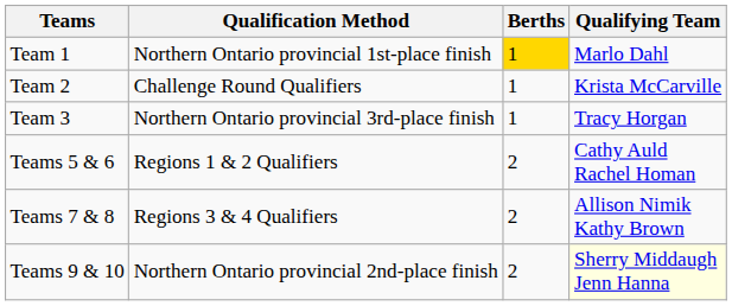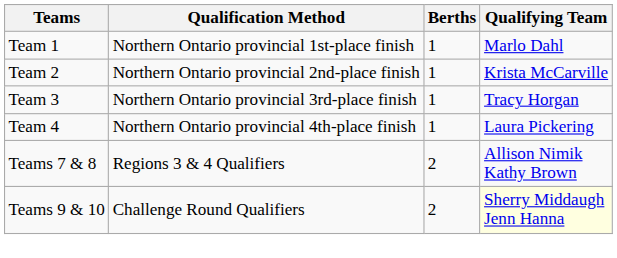 <table class="wikitable">
 <tr>
 <th>Teams</th>
 <th>Qualification Method</th>
 <th>Berths</th>
 <th>Qualifying Team</th>
 </tr>
 <tr>
 <td>Team 1</td>
 <td>Northern Ontario provincial 1st-place finish</td>
-<td style="background: gold;">1</td>
+<td>1</td>
 <td><a href='#'>Marlo Dahl</a></td>
 </tr>
 <tr>
 <td>Team 2</td>
-<td>Challenge Round Qualifiers</td>
+<td>Northern Ontario provincial 2nd-place finish</td>
 <td>1</td>
 <td><a href='#'>Krista McCarville</a></td>
 </tr>
 <tr>
 <td>Team 3</td>
 <td>Northern Ontario provincial 3rd-place finish</td>
 <td>1</td>
 <td><a href='#'>Tracy Horgan</a></td>
 </tr>
 <tr>
-<td>Teams 5 & 6</td>
-<td>Regions 1 & 2 Qualifiers</td>
-<td>2</td>
-<td><a href='#'>Cathy Auld</a> <br> <a href='#'>Rachel Homan</a></td>
+<td>Team 4</td>
+<td>Northern Ontario provincial 4th-place finish</td>
+<td>1</td>
+<td><a href='#'>Laura Pickering</a></td>
 </tr>
 <tr>
 <td>Teams 7 & 8</td>
 <td>Regions 3 & 4 Qualifiers</td>
 <td>2</td>
 <td><a href='#'>Allison Nimik</a> <br> <a href='#'>Kathy Brown</a></td>
 </tr>
 <tr>
 <td>Teams 9 & 10</td>
-<td>Northern Ontario provincial 2nd-place finish</td>
+<td>Challenge Round Qualifiers</td>
 <td>2</td>
 <td style="background: lightyellow;"><a href='#'>Sherry Middaugh</a> <br> <a href='#'>Jenn Hanna</a></td>
 </tr>
 </table>
